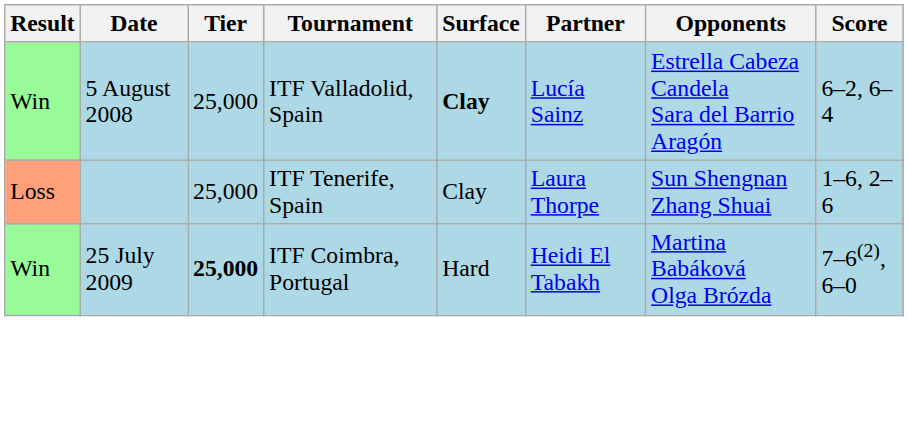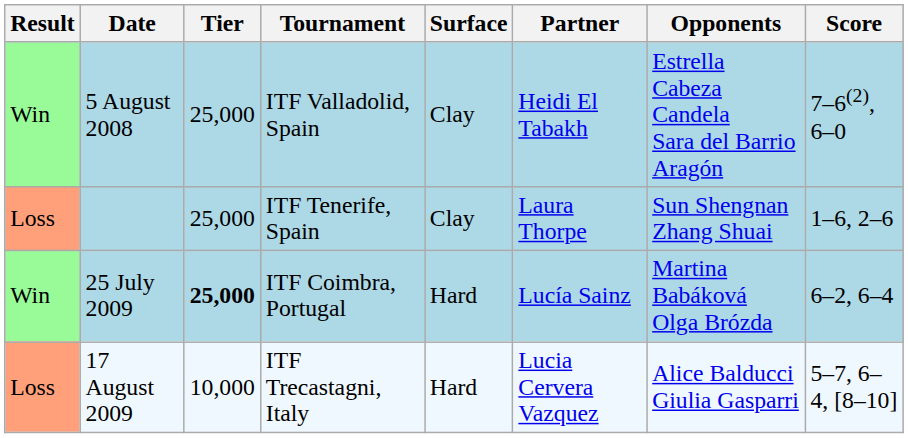 <table class="sortable wikitable">
 <tr>
 <th>Result</th>
 <th>Date</th>
 <th>Tier</th>
 <th>Tournament</th>
 <th>Surface</th>
 <th>Partner</th>
 <th>Opponents</th>
 <th class="unsortable">Score</th>
 </tr>
 <tr style="background:lightblue;">
 <td bgcolor=98FB98>Win</td>
 <td>5 August 2008</td>
 <td>25,000</td>
 <td>ITF Valladolid, Spain</td>
-<td><strong>Clay</strong></td>
-<td> <a href='#'>Lucía Sainz</a></td>
+<td>Clay</td>
+<td> <a href='#'>Heidi El Tabakh</a></td>
 <td> <a href='#'>Estrella Cabeza Candela</a> <br>  <a href='#'>Sara del Barrio Aragón</a></td>
-<td>6–2, 6–4</td>
+<td>7–6<sup>(2)</sup>, 6–0</td>
 </tr>
 <tr style="background:lightblue;">
 <td bgcolor="FFA07A">Loss</td>
 <td></td>
 <td>25,000</td>
 <td>ITF Tenerife, Spain</td>
 <td>Clay</td>
 <td> <a href='#'>Laura Thorpe</a></td>
 <td> <a href='#'>Sun Shengnan</a> <br>  <a href='#'>Zhang Shuai</a></td>
 <td>1–6, 2–6</td>
 </tr>
 <tr style="background:lightblue;">
 <td style="background:#98fb98;">Win</td>
 <td>25 July 2009</td>
 <td><strong>25,000</strong></td>
 <td>ITF Coimbra, Portugal</td>
 <td>Hard</td>
-<td> <a href='#'>Heidi El Tabakh</a></td>
+<td> <a href='#'>Lucía Sainz</a></td>
 <td> <a href='#'>Martina Babáková</a> <br>  <a href='#'>Olga Brózda</a></td>
-<td>7–6<sup>(2)</sup>, 6–0</td>
+<td>6–2, 6–4</td>
+</tr>
+<tr style="background:#f0f8ff;">
+<td bgcolor="FFA07A">Loss</td>
+<td>17 August 2009</td>
+<td>10,000</td>
+<td>ITF Trecastagni, Italy</td>
+<td>Hard</td>
+<td> <a href='#'>Lucia Cervera Vazquez</a></td>
+<td> <a href='#'>Alice Balducci</a> <br>  <a href='#'>Giulia Gasparri</a></td>
+<td>5–7, 6–4, [8–10]</td>
 </tr>
 </table>
